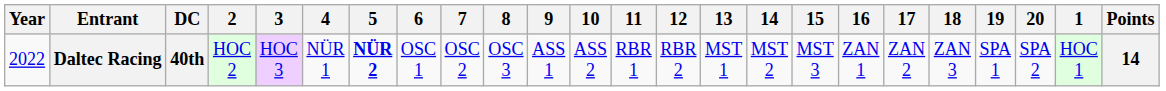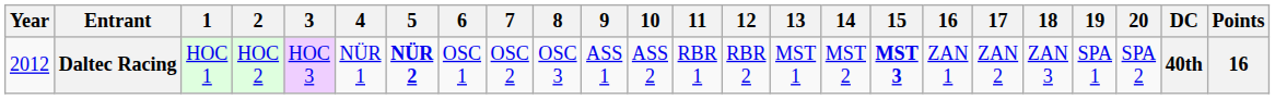 <table class="wikitable" style="text-align:center; font-size:85%">
 <tr>
 <th>Year</th>
 <th>Entrant</th>
-<th>DC</th>
+<th>1</th>
 <th>2</th>
 <th>3</th>
 <th>4</th>
 <th>5</th>
 <th>6</th>
 <th>7</th>
 <th>8</th>
 <th>9</th>
 <th>10</th>
 <th>11</th>
 <th>12</th>
 <th>13</th>
 <th>14</th>
 <th>15</th>
 <th>16</th>
 <th>17</th>
 <th>18</th>
 <th>19</th>
 <th>20</th>
-<th>1</th>
+<th>DC</th>
 <th>Points</th>
 </tr>
 <tr>
-<td><a href='#'>2022</a></td>
+<td><a href='#'>2012</a></td>
 <th>Daltec Racing</th>
-<th>40th</th>
+<td style="background:#dfffdf;"><a href='#'>HOC<br>1</a><br></td>
 <td style="background:#dfffdf;"><a href='#'>HOC<br>2</a><br></td>
 <td style="background:#efcfff;"><a href='#'>HOC<br>3</a><br></td>
 <td style="background:#;"><a href='#'>NÜR<br>1</a><br></td>
 <td style="background:#;"><strong><a href='#'>NÜR<br>2</a><br></strong></td>
 <td style="background:#;"><a href='#'>OSC<br>1</a><br></td>
 <td style="background:#;"><a href='#'>OSC<br>2</a><br></td>
 <td style="background:#;"><a href='#'>OSC<br>3</a><br></td>
 <td style="background:#;"><a href='#'>ASS<br>1</a><br></td>
 <td style="background:#;"><a href='#'>ASS<br>2</a><br></td>
 <td style="background:#;"><a href='#'>RBR<br>1</a><br></td>
 <td style="background:#;"><a href='#'>RBR<br>2</a><br></td>
 <td style="background:#;"><a href='#'>MST<br>1</a><br></td>
 <td style="background:#;"><a href='#'>MST<br>2</a><br></td>
-<td style="background:#;"><a href='#'>MST<br>3</a><br></td>
+<td style="background:#;"><strong><a href='#'>MST<br>3</a><br></strong></td>
 <td style="background:#;"><a href='#'>ZAN<br>1</a><br></td>
 <td style="background:#;"><a href='#'>ZAN<br>2</a><br></td>
 <td style="background:#;"><a href='#'>ZAN<br>3</a><br></td>
 <td style="background:#;"><a href='#'>SPA<br>1</a><br></td>
 <td style="background:#;"><a href='#'>SPA<br>2</a><br></td>
-<td style="background:#dfffdf;"><a href='#'>HOC<br>1</a><br></td>
-<th>14</th>
+<th>40th</th>
+<th>16</th>
 </tr>
 </table>
